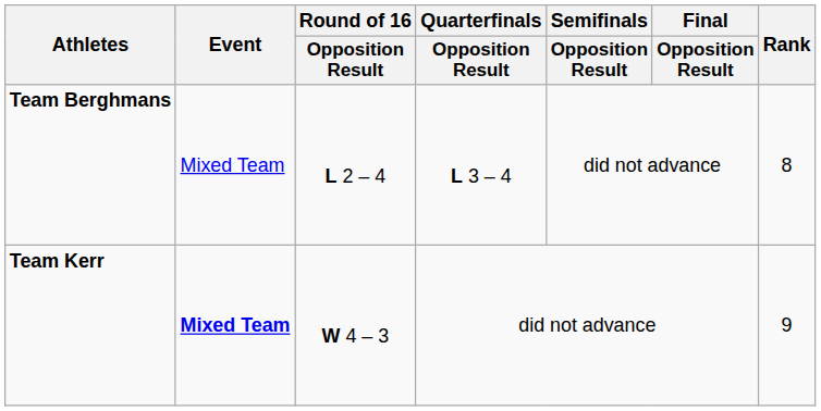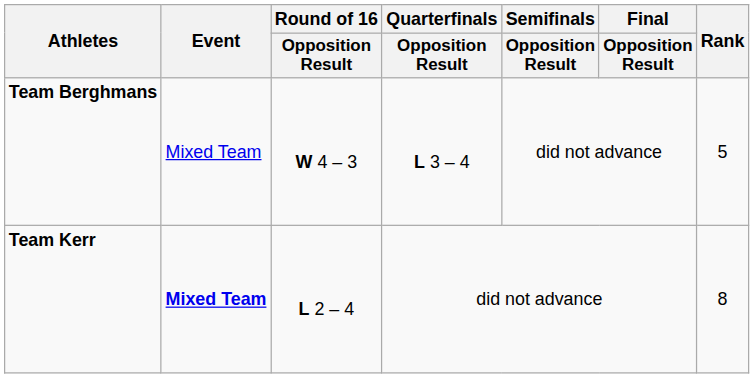 <table class="wikitable" style="font-size:90%">
 <tr>
 <th rowspan="2">Athletes</th>
 <th rowspan="2">Event</th>
 <th>Round of 16</th>
 <th>Quarterfinals</th>
 <th>Semifinals</th>
 <th>Final</th>
 <th rowspan=2>Rank</th>
 </tr>
 <tr style="font-size:95%">
 <th>Opposition<br>Result</th>
 <th>Opposition<br>Result</th>
 <th>Opposition<br>Result</th>
 <th>Opposition<br>Result</th>
 </tr>
 <tr align=center>
 <td align=left><strong>Team Berghmans</strong><br><br><br><br><br><br><br></td>
 <td align=left><a href='#'>Mixed Team</a></td>
-<td><br><strong>L</strong> 2 – 4</td>
+<td><br><strong>W</strong> 4 – 3</td>
 <td><br><strong>L</strong> 3 – 4</td>
 <td colspan=2>did not advance</td>
-<td>8</td>
+<td>5</td>
 </tr>
 <tr align=center>
 <td align=left><strong>Team Kerr</strong><br><br><br><br><br><br><br></td>
 <td align=left><strong><a href='#'>Mixed Team</a></strong></td>
-<td><br><strong>W</strong> 4 – 3</td>
+<td><br><strong>L</strong> 2 – 4</td>
 <td colspan=3>did not advance</td>
-<td>9</td>
+<td>8</td>
 </tr>
 </table>
